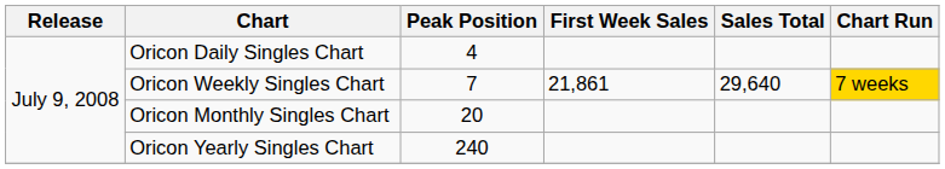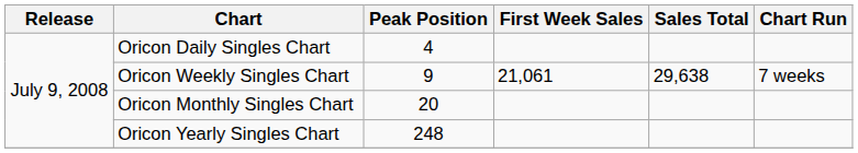 <table class="wikitable" width="750px">
 <tr>
 <th align="left">Release</th>
 <th align="left">Chart</th>
 <th align="left">Peak Position</th>
 <th align="left">First Week Sales</th>
 <th align="left">Sales Total</th>
 <th align="left">Chart Run</th>
 </tr>
 <tr>
 <td align="center" rowspan="4">July 9, 2008</td>
 <td align="left">Oricon Daily Singles Chart</td>
 <td align="center">4</td>
 <td align="left"></td>
 <td align="left"></td>
 <td align="left"></td>
 </tr>
 <tr>
 <td align="left">Oricon Weekly Singles Chart</td>
-<td align="center">7</td>
-<td align="left">21,861</td>
-<td align="left">29,640</td>
-<td align="left" style="background: gold;">7 weeks</td>
+<td align="center">9</td>
+<td align="left">21,061</td>
+<td align="left">29,638</td>
+<td align="left">7 weeks</td>
 </tr>
 <tr>
 <td align="left">Oricon Monthly Singles Chart</td>
 <td align="center">20</td>
 <td align="left"></td>
 <td align="left"></td>
 <td align="left"></td>
 </tr>
 <tr>
 <td align="left">Oricon Yearly Singles Chart</td>
-<td align="center">240</td>
+<td align="center">248</td>
 <td align="left"></td>
 <td align="left"></td>
 <td align="left"></td>
 </tr>
 <tr>
 </tr>
 </table>
